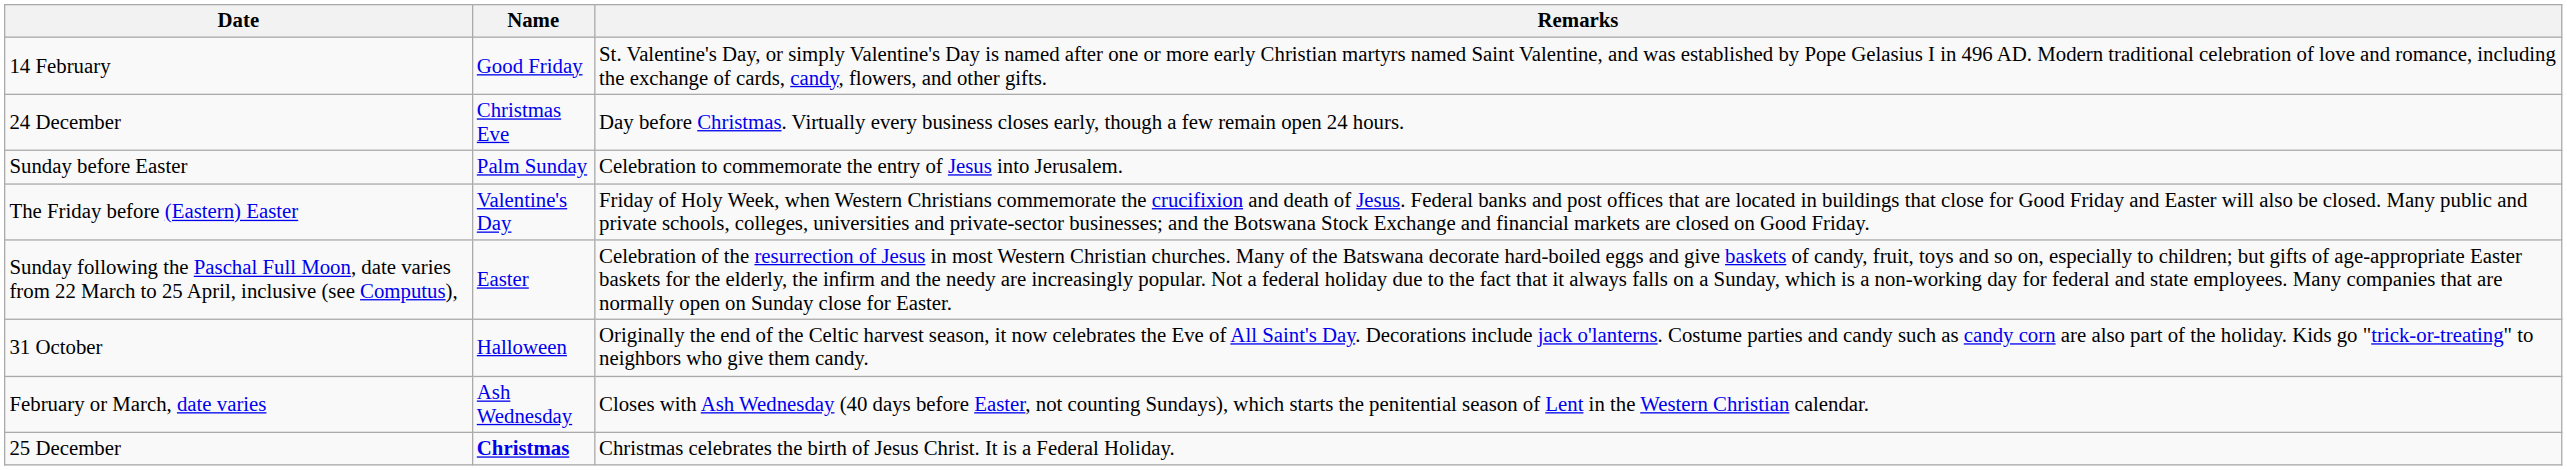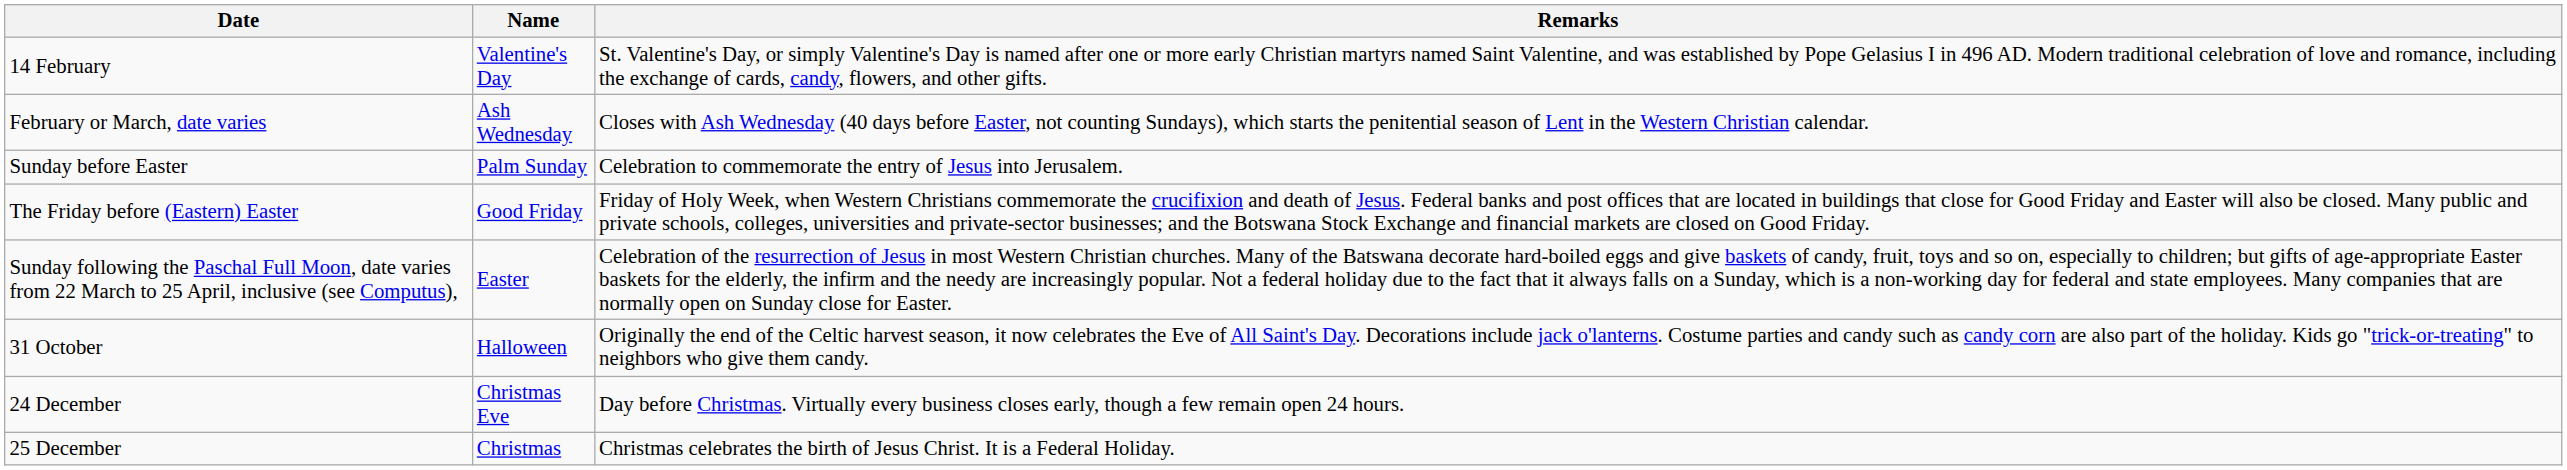 <table class="wikitable">
 <tr>
 <th>Date</th>
 <th>Name</th>
 <th>Remarks</th>
 </tr>
 <tr>
 <td>14 February</td>
-<td><a href='#'>Good Friday</a></td>
+<td><a href='#'>Valentine's Day</a></td>
 <td>St. Valentine's Day, or simply Valentine's Day is named after one or more early Christian martyrs named Saint Valentine, and was established by Pope Gelasius I in 496 AD. Modern traditional celebration of love and romance, including the exchange of cards, <a href='#'>candy</a>, flowers, and other gifts.</td>
 </tr>
 <tr>
-<td>24 December</td>
-<td><a href='#'>Christmas Eve</a></td>
-<td>Day before <a href='#'>Christmas</a>. Virtually every business closes early, though a few remain open 24 hours.</td>
+<td>February or March, <a href='#'>date varies</a></td>
+<td><a href='#'>Ash Wednesday</a></td>
+<td>Closes with <a href='#'>Ash Wednesday</a> (40 days before <a href='#'>Easter</a>, not counting Sundays), which starts the penitential season of <a href='#'>Lent</a> in the <a href='#'>Western Christian</a> calendar.</td>
 </tr>
 <tr>
 <td>Sunday before Easter</td>
 <td><a href='#'>Palm Sunday</a></td>
 <td>Celebration to commemorate the entry of <a href='#'>Jesus</a> into Jerusalem.</td>
 </tr>
 <tr>
 <td>The Friday before <a href='#'>(Eastern) Easter</a></td>
-<td><a href='#'>Valentine's Day</a></td>
+<td><a href='#'>Good Friday</a></td>
 <td>Friday of Holy Week, when Western Christians commemorate the <a href='#'>crucifixion</a> and death of <a href='#'>Jesus</a>. Federal banks and post offices that are located in buildings that close for Good Friday and Easter will also be closed. Many public and private schools, colleges, universities and private-sector businesses; and the Botswana Stock Exchange and financial markets are closed on Good Friday.</td>
 </tr>
 <tr>
 <td>Sunday following the <a href='#'>Paschal Full Moon</a>, date varies from 22 March to 25 April, inclusive (see <a href='#'>Computus</a>),</td>
 <td><a href='#'>Easter</a></td>
 <td>Celebration of the <a href='#'>resurrection of Jesus</a> in most Western Christian churches. Many of the Batswana decorate hard-boiled eggs and give <a href='#'>baskets</a> of candy, fruit, toys and so on, especially to children; but gifts of age-appropriate Easter baskets for the elderly, the infirm and the needy are increasingly popular.  Not a federal holiday due to the fact that it always falls on a Sunday, which is a non-working day for federal and state employees. Many companies that are normally open on Sunday close for Easter.</td>
 </tr>
 <tr>
 <td>31 October</td>
 <td><a href='#'>Halloween</a></td>
 <td>Originally the end of the Celtic harvest season, it now celebrates the Eve of <a href='#'>All Saint's Day</a>. Decorations include <a href='#'>jack o'lanterns</a>. Costume parties and candy such as <a href='#'>candy corn</a> are also part of the holiday. Kids go "<a href='#'>trick-or-treating</a>" to neighbors who give them candy.</td>
 </tr>
 <tr>
-<td>February or March, <a href='#'>date varies</a></td>
-<td><a href='#'>Ash Wednesday</a></td>
-<td>Closes with <a href='#'>Ash Wednesday</a> (40 days before <a href='#'>Easter</a>, not counting Sundays), which starts the penitential season of <a href='#'>Lent</a> in the <a href='#'>Western Christian</a> calendar.</td>
+<td>24 December</td>
+<td><a href='#'>Christmas Eve</a></td>
+<td>Day before <a href='#'>Christmas</a>. Virtually every business closes early, though a few remain open 24 hours.</td>
 </tr>
 <tr>
 <td>25 December</td>
-<td><strong><a href='#'>Christmas</a></strong></td>
+<td><a href='#'>Christmas</a></td>
 <td>Christmas celebrates the birth of Jesus Christ. It is a Federal Holiday.</td>
 </tr>
 </table>
